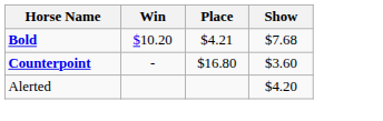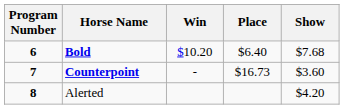 <table class="wikitable sortable" style="font-size:90%">
 <tr>
+<th width="58px">Program <br> Number</th>
 <th width="110px">Horse Name <br></th>
 <th width="58px">Win <br></th>
 <th width="58px">Place <br></th>
 <th width="58px">Show <br></th>
 </tr>
 <tr>
+<td align=center><strong>6</strong></td>
 <td><strong><a href='#'>Bold</a></strong></td>
 <td align=center><a href='#'>$</a>10.20</td>
-<td align=center>$4.21</td>
+<td align=center>$6.40</td>
 <td align=center>$7.68</td>
 </tr>
 <tr>
+<td align=center><strong>7</strong></td>
 <td><strong><a href='#'>Counterpoint</a></strong></td>
 <td align=center>-</td>
-<td align=center>$16.80</td>
+<td align=center>$16.73</td>
 <td align=center>$3.60</td>
 </tr>
 <tr>
+<td align=center><strong>8</strong></td>
 <td>Alerted</td>
 <td align=center></td>
 <td align=center></td>
 <td align=center>$4.20</td>
 </tr>
 </table>
